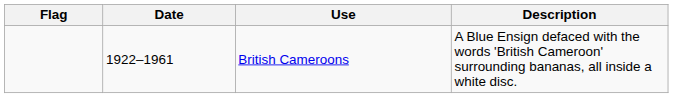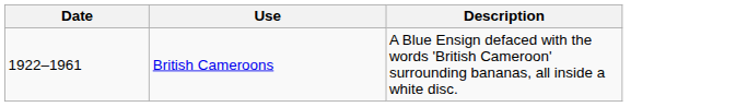 <table class="wikitable">
 <tr style="background:#efefef;">
-<th style="width:110px;">Flag</th>
 <th style="width:150px;">Date</th>
 <th style="width:250px;">Use</th>
 <th style="width:250px;">Description</th>
 </tr>
 <tr>
-<td></td>
 <td>1922–1961</td>
 <td><a href='#'>British Cameroons</a></td>
 <td>A Blue Ensign defaced with the words 'British Cameroon' surrounding bananas, all inside a white disc.</td>
 </tr>
 </table>
